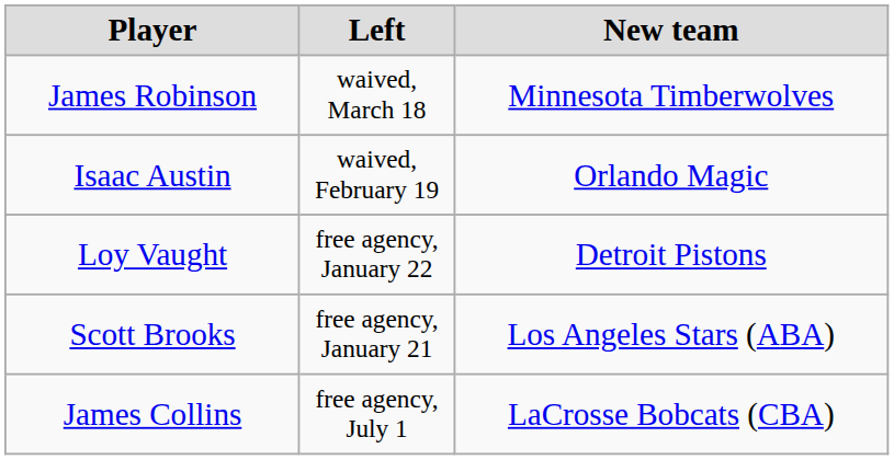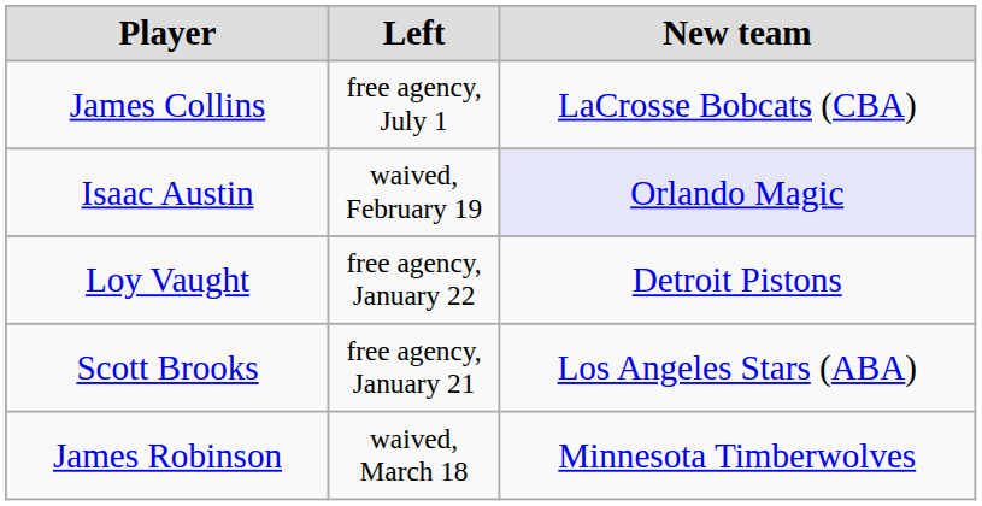 <table class="wikitable" style="text-align: center">
 <tr align="center"  bgcolor="#dddddd">
 <td style="width:140px"><strong>Player</strong></td>
 <td style="width:70px"><strong>Left</strong></td>
 <td style="width:210px"><strong>New team</strong></td>
 </tr>
 <tr style="height:40px">
-<td><a href='#'>James Robinson</a></td>
-<td style="font-size: 80%">waived, March 18</td>
-<td><a href='#'>Minnesota Timberwolves</a></td>
+<td><a href='#'>James Collins</a></td>
+<td style="font-size: 80%">free agency, July 1</td>
+<td><a href='#'>LaCrosse Bobcats</a> (<a href='#'>CBA</a>)</td>
 </tr>
 <tr style="height:40px">
 <td><a href='#'>Isaac Austin</a></td>
 <td style="font-size: 80%">waived, February 19</td>
-<td><a href='#'>Orlando Magic</a></td>
+<td style="background: lavender;"><a href='#'>Orlando Magic</a></td>
 </tr>
 <tr style="height:40px">
 <td><a href='#'>Loy Vaught</a></td>
 <td style="font-size: 80%">free agency, January 22</td>
 <td><a href='#'>Detroit Pistons</a></td>
 </tr>
 <tr style="height:40px">
 <td><a href='#'>Scott Brooks</a></td>
 <td style="font-size: 80%">free agency, January 21</td>
 <td><a href='#'>Los Angeles Stars</a> (<a href='#'>ABA</a>)</td>
 </tr>
 <tr style="height:40px">
-<td><a href='#'>James Collins</a></td>
-<td style="font-size: 80%">free agency, July 1</td>
-<td><a href='#'>LaCrosse Bobcats</a> (<a href='#'>CBA</a>)</td>
+<td><a href='#'>James Robinson</a></td>
+<td style="font-size: 80%">waived, March 18</td>
+<td><a href='#'>Minnesota Timberwolves</a></td>
 </tr>
 </table>
